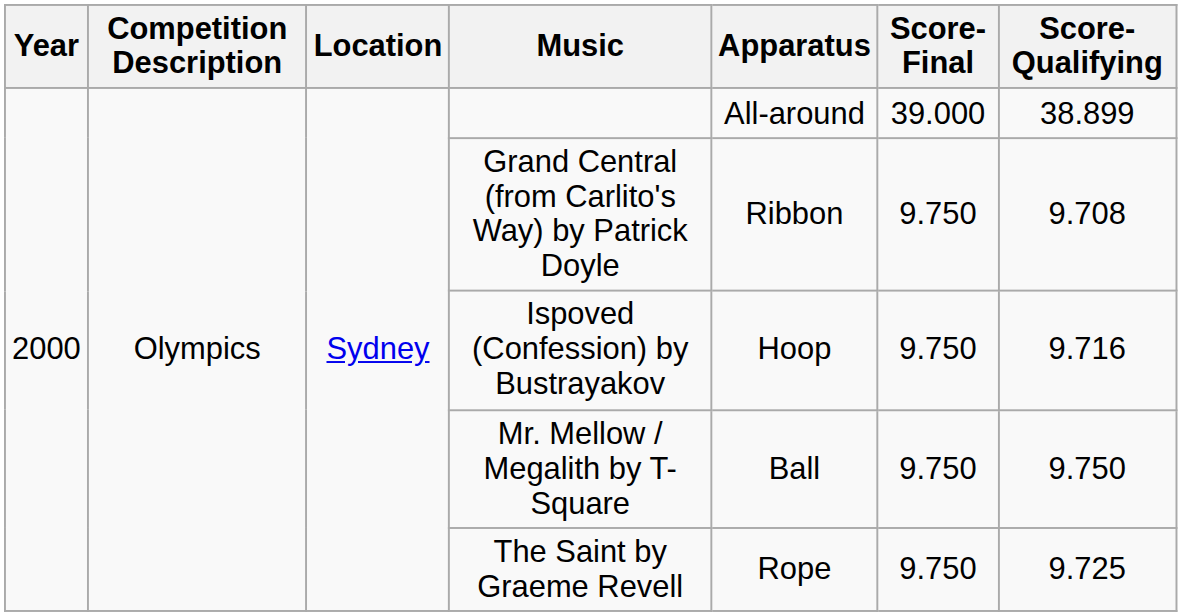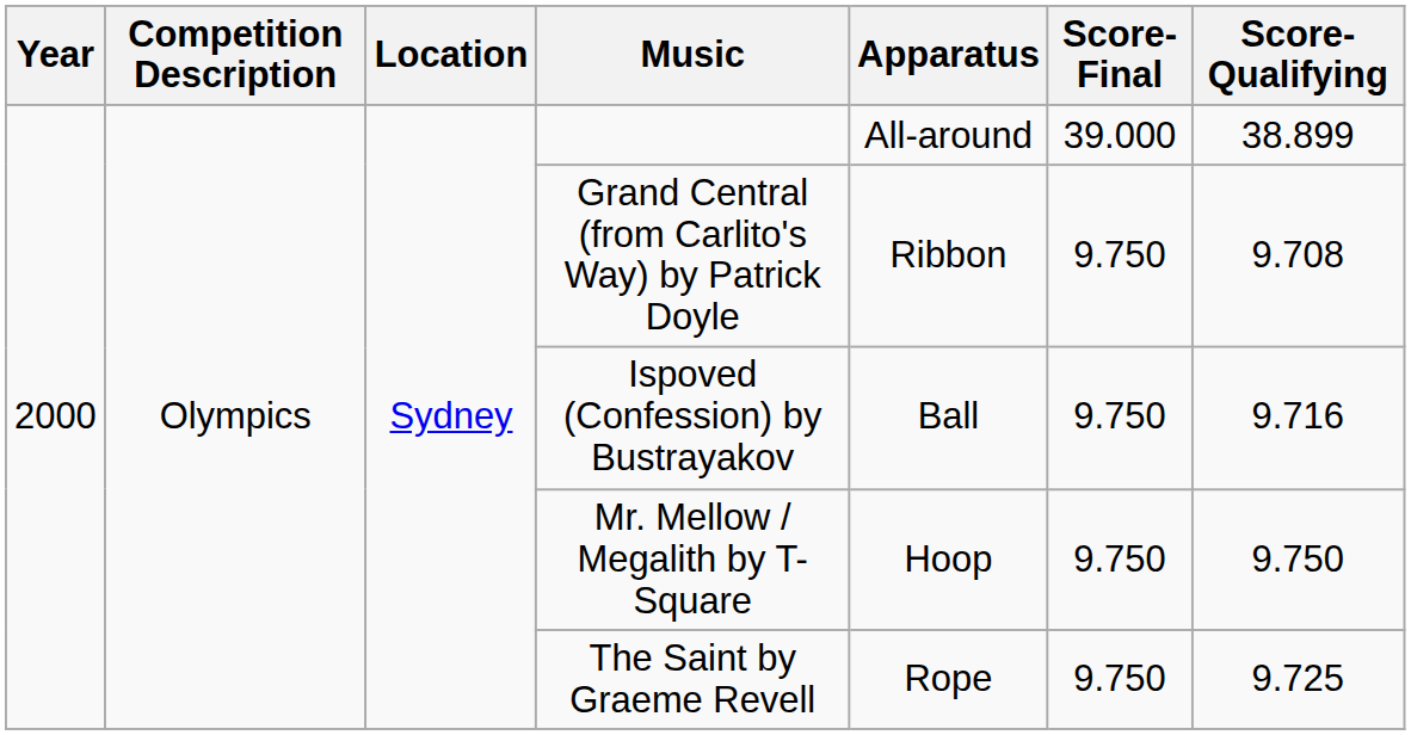 <table class="wikitable" style="text-align:center">
 <tr>
 <th>Year</th>
 <th>Competition Description</th>
 <th>Location</th>
 <th>Music </th>
 <th>Apparatus</th>
 <th>Score-Final</th>
 <th>Score-Qualifying</th>
 </tr>
 <tr>
 <td rowspan="5">2000</td>
 <td rowspan="5">Olympics</td>
 <td rowspan="5"><a href='#'>Sydney</a></td>
 <td></td>
 <td>All-around</td>
 <td>39.000</td>
 <td>38.899</td>
 </tr>
 <tr>
 <td>Grand Central (from Carlito's Way) by Patrick Doyle</td>
 <td>Ribbon</td>
 <td>9.750</td>
 <td>9.708</td>
 </tr>
 <tr>
 <td>Ispoved (Confession) by Bustrayakov</td>
-<td>Hoop</td>
+<td>Ball</td>
 <td>9.750</td>
 <td>9.716</td>
 </tr>
 <tr>
 <td>Mr. Mellow / Megalith by T-Square</td>
-<td>Ball</td>
+<td>Hoop</td>
 <td>9.750</td>
 <td>9.750</td>
 </tr>
 <tr>
 <td>The Saint by Graeme Revell</td>
 <td>Rope</td>
 <td>9.750</td>
 <td>9.725</td>
 </tr>
 </table>
